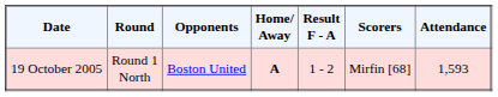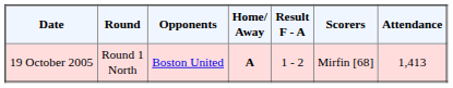 <table border="2" cellpadding="4" style="border-collapse:collapse; text-align:center; font-size:smaller;">
 <tr style="background:#f0f6ff;">
 <th><strong>Date</strong></th>
 <th><strong>Round</strong></th>
 <th><strong>Opponents</strong></th>
 <th><strong>Home/<br>Away</strong></th>
 <th><strong>Result<br>F - A</strong></th>
 <th><strong>Scorers</strong></th>
 <th><strong>Attendance</strong></th>
 </tr>
 <tr bgcolor="#ffdddd">
 <td>19 October 2005</td>
 <td>Round 1<br>North</td>
 <td><a href='#'>Boston United</a></td>
 <td><strong>A</strong></td>
 <td>1 - 2</td>
 <td>Mirfin [68]</td>
-<td>1,593</td>
+<td>1,413</td>
 </tr>
 </table>
